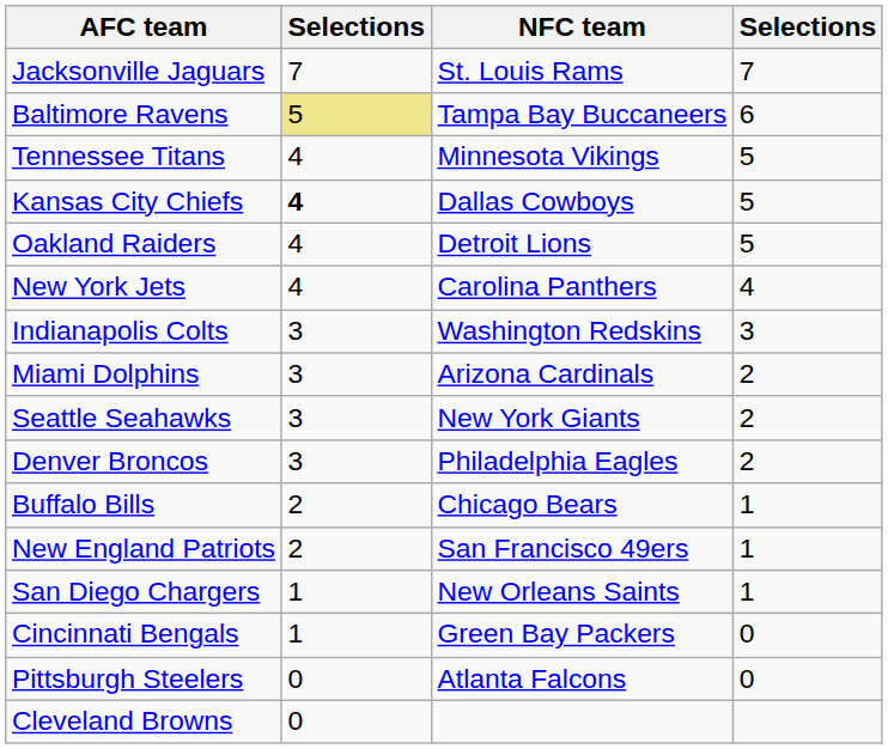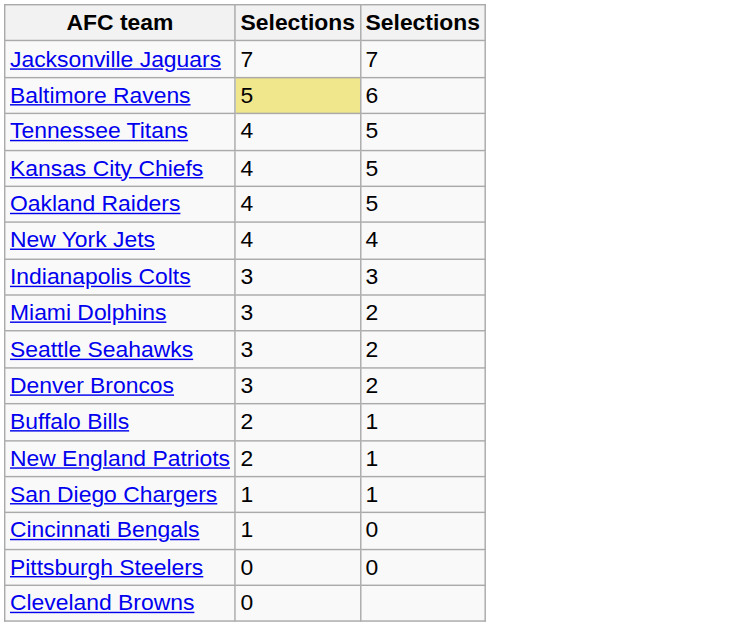 <table class="wikitable sortable">
 <tr>
 <th>AFC team</th>
 <th>Selections</th>
-<th>NFC team</th>
 <th>Selections</th>
 </tr>
 <tr>
 <td><a href='#'>Jacksonville Jaguars</a></td>
 <td>7</td>
-<td><a href='#'>St. Louis Rams</a></td>
 <td>7</td>
 </tr>
 <tr>
 <td><a href='#'>Baltimore Ravens</a></td>
 <td style="background: khaki;">5</td>
-<td><a href='#'>Tampa Bay Buccaneers</a></td>
 <td>6</td>
 </tr>
 <tr>
 <td><a href='#'>Tennessee Titans</a></td>
 <td>4</td>
-<td><a href='#'>Minnesota Vikings</a></td>
 <td>5</td>
 </tr>
 <tr>
 <td><a href='#'>Kansas City Chiefs</a></td>
-<td><strong>4</strong></td>
-<td><a href='#'>Dallas Cowboys</a></td>
+<td>4</td>
 <td>5</td>
 </tr>
 <tr>
 <td><a href='#'>Oakland Raiders</a></td>
 <td>4</td>
-<td><a href='#'>Detroit Lions</a></td>
 <td>5</td>
 </tr>
 <tr>
 <td><a href='#'>New York Jets</a></td>
 <td>4</td>
-<td><a href='#'>Carolina Panthers</a></td>
 <td>4</td>
 </tr>
 <tr>
 <td><a href='#'>Indianapolis Colts</a></td>
 <td>3</td>
-<td><a href='#'>Washington Redskins</a></td>
 <td>3</td>
 </tr>
 <tr>
 <td><a href='#'>Miami Dolphins</a></td>
 <td>3</td>
-<td><a href='#'>Arizona Cardinals</a></td>
 <td>2</td>
 </tr>
 <tr>
 <td><a href='#'>Seattle Seahawks</a></td>
 <td>3</td>
-<td><a href='#'>New York Giants</a></td>
 <td>2</td>
 </tr>
 <tr>
 <td><a href='#'>Denver Broncos</a></td>
 <td>3</td>
-<td><a href='#'>Philadelphia Eagles</a></td>
 <td>2</td>
 </tr>
 <tr>
 <td><a href='#'>Buffalo Bills</a></td>
 <td>2</td>
-<td><a href='#'>Chicago Bears</a></td>
 <td>1</td>
 </tr>
 <tr>
 <td><a href='#'>New England Patriots</a></td>
 <td>2</td>
-<td><a href='#'>San Francisco 49ers</a></td>
 <td>1</td>
 </tr>
 <tr>
 <td><a href='#'>San Diego Chargers</a></td>
 <td>1</td>
-<td><a href='#'>New Orleans Saints</a></td>
 <td>1</td>
 </tr>
 <tr>
 <td><a href='#'>Cincinnati Bengals</a></td>
 <td>1</td>
-<td><a href='#'>Green Bay Packers</a></td>
 <td>0</td>
 </tr>
 <tr>
 <td><a href='#'>Pittsburgh Steelers</a></td>
 <td>0</td>
-<td><a href='#'>Atlanta Falcons</a></td>
 <td>0</td>
 </tr>
 <tr>
 <td><a href='#'>Cleveland Browns</a></td>
 <td>0</td>
 <td></td>
-<td></td>
 </tr>
 </table>
